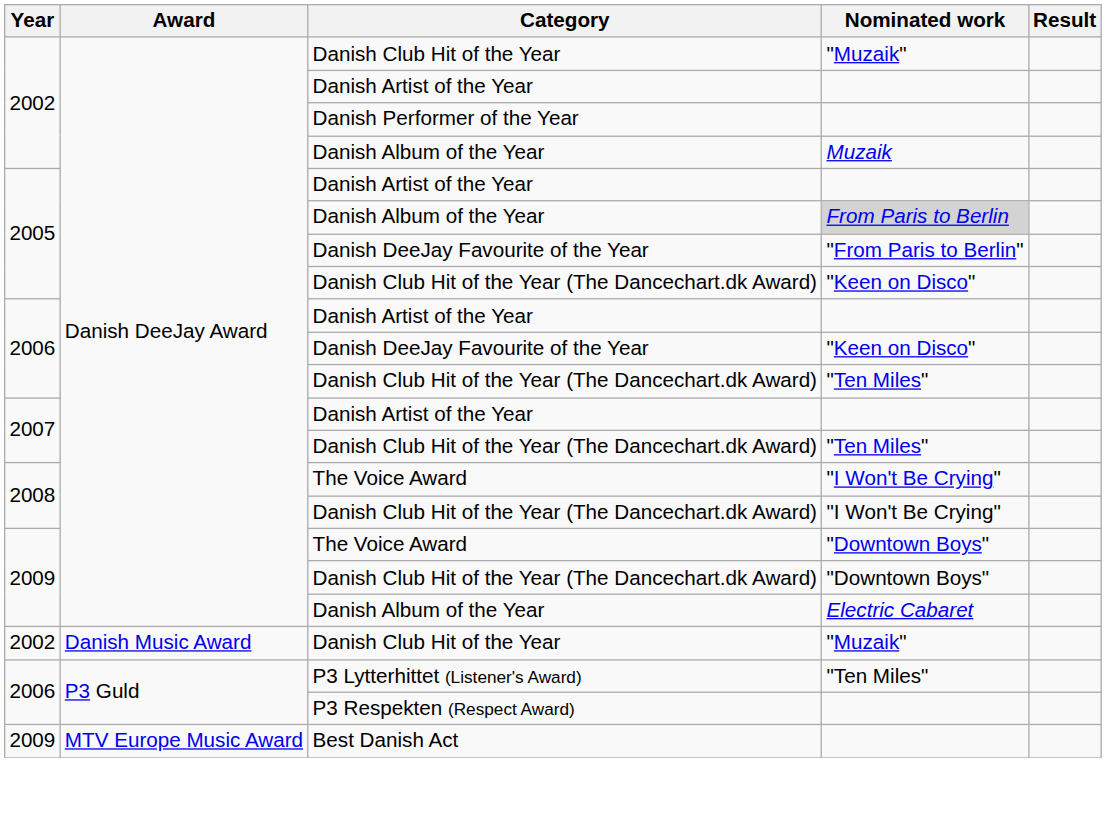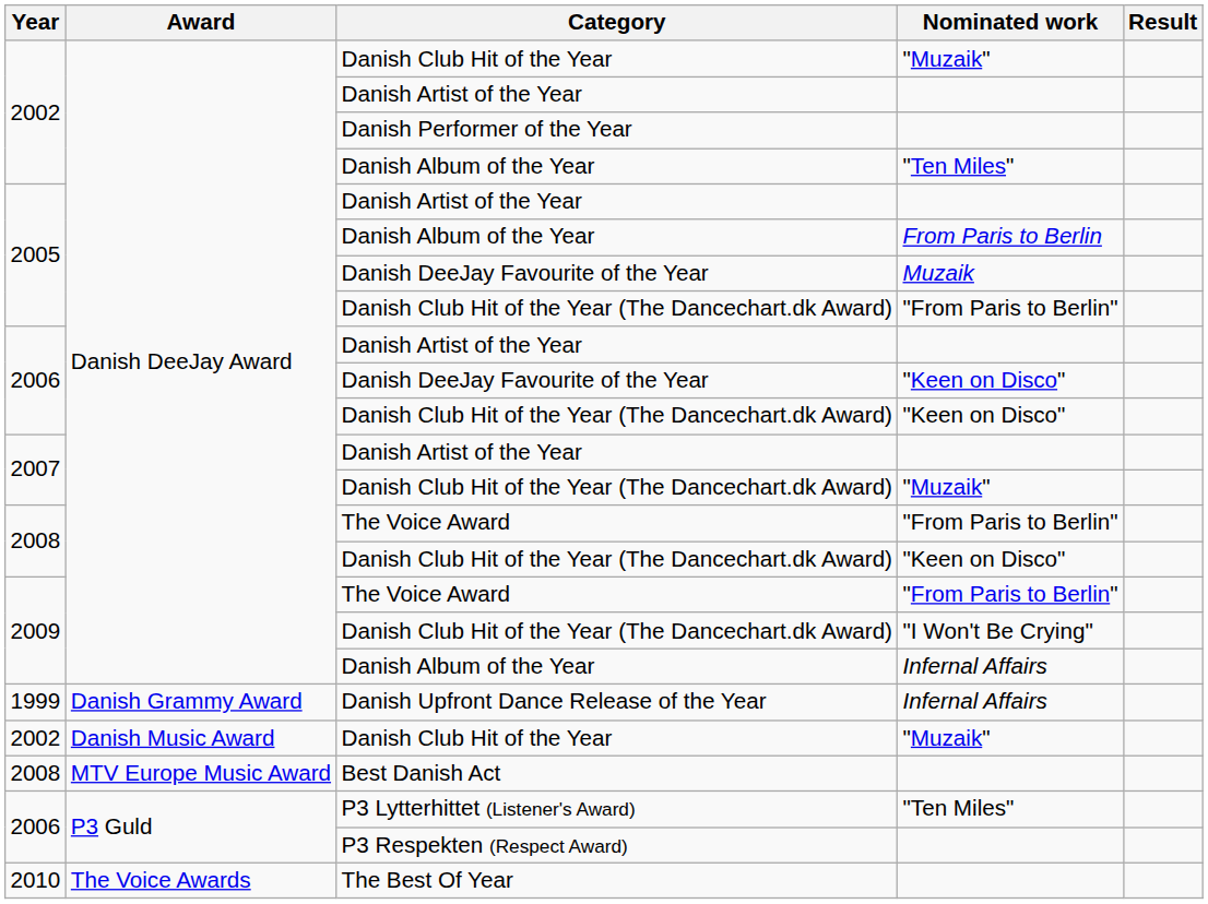 <table class="wikitable sortable">
 <tr>
 <th>Year</th>
 <th>Award</th>
 <th>Category</th>
 <th>Nominated work</th>
 <th>Result</th>
 </tr>
 <tr>
 <td rowspan="4" align="center">2002</td>
 <td rowspan="18">Danish DeeJay Award</td>
 <td>Danish Club Hit of the Year</td>
 <td>"<a href='#'>Muzaik</a>"</td>
 <td></td>
 </tr>
 <tr>
 <td>Danish Artist of the Year</td>
 <td></td>
 <td></td>
 </tr>
 <tr>
 <td>Danish Performer of the Year</td>
 <td></td>
 <td></td>
 </tr>
 <tr>
 <td>Danish Album of the Year</td>
-<td><em><a href='#'>Muzaik</a></em></td>
+<td>"<a href='#'>Ten Miles</a>"</td>
 <td></td>
 </tr>
 <tr>
 <td rowspan="4" align="center">2005</td>
 <td>Danish Artist of the Year</td>
 <td></td>
 <td></td>
 </tr>
 <tr>
 <td>Danish Album of the Year</td>
-<td style="background: lightgrey;"><em><a href='#'>From Paris to Berlin</a></em></td>
+<td><em><a href='#'>From Paris to Berlin</a></em></td>
 <td></td>
 </tr>
 <tr>
 <td>Danish DeeJay Favourite of the Year</td>
-<td>"<a href='#'>From Paris to Berlin</a>"</td>
+<td><em><a href='#'>Muzaik</a></em></td>
 <td></td>
 </tr>
 <tr>
 <td>Danish Club Hit of the Year (The Dancechart.dk Award)</td>
-<td>"<a href='#'>Keen on Disco</a>"</td>
+<td>"From Paris to Berlin"</td>
 <td></td>
 </tr>
 <tr>
 <td rowspan="3" align="center">2006</td>
 <td>Danish Artist of the Year</td>
 <td></td>
 <td></td>
 </tr>
 <tr>
 <td>Danish DeeJay Favourite of the Year</td>
 <td>"<a href='#'>Keen on Disco</a>"</td>
 <td></td>
 </tr>
 <tr>
 <td>Danish Club Hit of the Year (The Dancechart.dk Award)</td>
-<td>"<a href='#'>Ten Miles</a>"</td>
+<td>"Keen on Disco"</td>
 <td></td>
 </tr>
 <tr>
 <td rowspan="2" align="center">2007</td>
 <td>Danish Artist of the Year</td>
 <td></td>
 <td></td>
 </tr>
 <tr>
 <td>Danish Club Hit of the Year (The Dancechart.dk Award)</td>
-<td>"<a href='#'>Ten Miles</a>"</td>
+<td>"<a href='#'>Muzaik</a>"</td>
 <td></td>
 </tr>
 <tr>
 <td rowspan="2" align="center">2008</td>
 <td>The Voice Award</td>
-<td>"<a href='#'>I Won't Be Crying</a>"</td>
+<td>"From Paris to Berlin"</td>
+<td></td>
+</tr>
+<tr>
+<td>Danish Club Hit of the Year (The Dancechart.dk Award)</td>
+<td>"Keen on Disco"</td>
+<td></td>
+</tr>
+<tr>
+<td rowspan="3" align="center">2009</td>
+<td>The Voice Award</td>
+<td>"<a href='#'>From Paris to Berlin</a>"</td>
 <td></td>
 </tr>
 <tr>
 <td>Danish Club Hit of the Year (The Dancechart.dk Award)</td>
 <td>"I Won't Be Crying"</td>
 <td></td>
 </tr>
 <tr>
-<td rowspan="3" align="center">2009</td>
-<td>The Voice Award</td>
-<td>"<a href='#'>Downtown Boys</a>"</td>
+<td>Danish Album of the Year</td>
+<td><em>Infernal Affairs</em></td>
 <td></td>
 </tr>
 <tr>
-<td>Danish Club Hit of the Year (The Dancechart.dk Award)</td>
-<td>"Downtown Boys"</td>
-<td></td>
-</tr>
-<tr>
-<td>Danish Album of the Year</td>
-<td><em><a href='#'>Electric Cabaret</a></em></td>
+<td rowspan="1" align="center">1999</td>
+<td rowspan="1"><a href='#'>Danish Grammy Award</a></td>
+<td>Danish Upfront Dance Release of the Year</td>
+<td><em>Infernal Affairs</em></td>
 <td></td>
 </tr>
 <tr>
 <td rowspan="1" align="center">2002</td>
 <td rowspan="1"><a href='#'>Danish Music Award</a></td>
 <td>Danish Club Hit of the Year</td>
 <td>"<a href='#'>Muzaik</a>"</td>
+<td></td>
+</tr>
+<tr>
+<td rowspan="1" align="center">2008</td>
+<td rowspan="1"><a href='#'>MTV Europe Music Award</a></td>
+<td>Best Danish Act</td>
+<td></td>
 <td></td>
 </tr>
 <tr>
 <td rowspan="2" align="center">2006</td>
 <td rowspan="2"><a href='#'>P3</a> Guld</td>
 <td>P3 Lytterhittet <small>(Listener's Award)</small></td>
 <td>"Ten Miles"</td>
 <td></td>
 </tr>
 <tr>
 <td>P3 Respekten <small>(Respect Award)</small></td>
 <td></td>
 <td></td>
 </tr>
 <tr>
-<td rowspan="1" align="center">2009</td>
-<td rowspan="1"><a href='#'>MTV Europe Music Award</a></td>
-<td>Best Danish Act</td>
+<td rowspan="1" align="center">2010</td>
+<td rowspan="1"><a href='#'>The Voice Awards</a></td>
+<td>The Best Of Year</td>
 <td></td>
 <td></td>
 </tr>
 </table>
